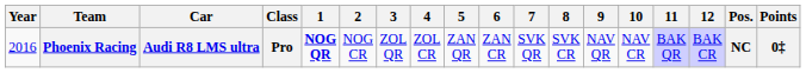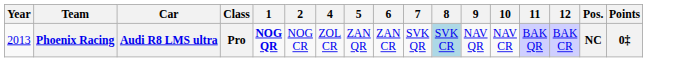 <table class="wikitable" style="text-align:center; font-size:85%;">
 <tr>
 <th>Year</th>
 <th>Team</th>
 <th>Car</th>
 <th>Class</th>
 <th>1</th>
 <th>2</th>
-<th>3</th>
 <th>4</th>
 <th>5</th>
 <th>6</th>
 <th>7</th>
 <th>8</th>
 <th>9</th>
 <th>10</th>
 <th>11</th>
 <th>12</th>
 <th>Pos.</th>
 <th>Points</th>
 </tr>
 <tr>
-<td><a href='#'>2016</a></td>
+<td><a href='#'>2013</a></td>
 <th nowrap><a href='#'>Phoenix Racing</a></th>
 <th nowrap><a href='#'>Audi R8 LMS ultra</a></th>
 <th>Pro</th>
 <td><strong><a href='#'>NOG<br>QR</a></strong></td>
 <td><a href='#'>NOG<br>CR</a></td>
-<td><a href='#'>ZOL<br>QR</a></td>
 <td><a href='#'>ZOL<br>CR</a></td>
 <td><a href='#'>ZAN<br>QR</a></td>
 <td><a href='#'>ZAN<br>CR</a></td>
 <td><a href='#'>SVK<br>QR</a></td>
-<td><a href='#'>SVK<br>CR</a></td>
+<td style="background: lightblue;"><a href='#'>SVK<br>CR</a></td>
 <td><a href='#'>NAV<br>QR</a></td>
 <td><a href='#'>NAV<br>CR</a></td>
 <td style="background:#CFCFFF;"><a href='#'>BAK<br>QR</a><br></td>
 <td style="background:#CFCFFF;"><a href='#'>BAK<br>CR</a><br></td>
 <th>NC</th>
 <th>0‡</th>
 </tr>
 </table>
